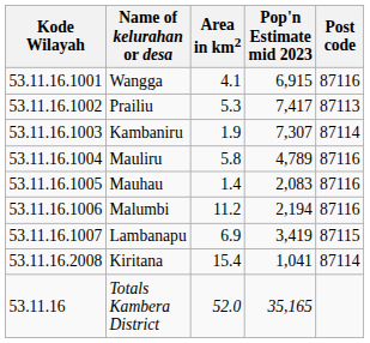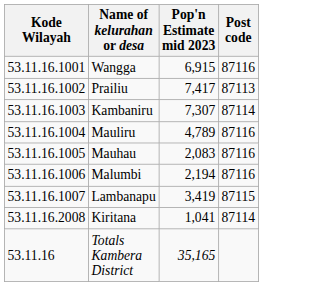 <table class="sortable wikitable">
 <tr>
 <th>Kode<br>Wilayah</th>
 <th>Name of <br><em>kelurahan</em> <br>or <em>desa</em></th>
-<th>Area <br>in km<sup>2</sup></th>
 <th>Pop'n<br>Estimate<br>mid 2023 </th>
 <th>Post<br>code</th>
 </tr>
 <tr>
 <td>53.11.16.1001</td>
 <td>Wangga</td>
-<td align="right">4.1</td>
 <td align="right">6,915</td>
 <td>87116</td>
 </tr>
 <tr>
 <td>53.11.16.1002</td>
 <td>Prailiu</td>
-<td align="right">5.3</td>
 <td align="right">7,417</td>
 <td>87113</td>
 </tr>
 <tr>
 <td>53.11.16.1003</td>
 <td>Kambaniru</td>
-<td align="right">1.9</td>
 <td align="right">7,307</td>
 <td>87114</td>
 </tr>
 <tr>
 <td>53.11.16.1004</td>
 <td>Mauliru</td>
-<td align="right">5.8</td>
 <td align="right">4,789</td>
 <td>87116</td>
 </tr>
 <tr>
 <td>53.11.16.1005</td>
 <td>Mauhau</td>
-<td align="right">1.4</td>
 <td align="right">2,083</td>
 <td>87116</td>
 </tr>
 <tr>
 <td>53.11.16.1006</td>
 <td>Malumbi</td>
-<td align="right">11.2</td>
 <td align="right">2,194</td>
 <td>87116</td>
 </tr>
 <tr>
 <td>53.11.16.1007</td>
 <td>Lambanapu</td>
-<td align="right">6.9</td>
 <td align="right">3,419</td>
 <td>87115</td>
 </tr>
 <tr>
 <td>53.11.16.2008</td>
 <td>Kiritana</td>
-<td align="right">15.4</td>
 <td align="right">1,041</td>
 <td>87114</td>
 </tr>
 <tr>
 <td>53.11.16</td>
 <td><em>Totals<br> Kambera<br> District</em></td>
-<td align="right"><em>52.0</em></td>
 <td align="right"><em>35,165</em></td>
 <td></td>
 </tr>
 </table>
